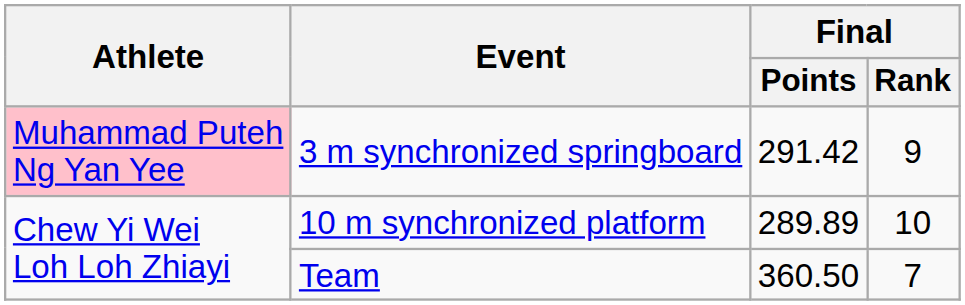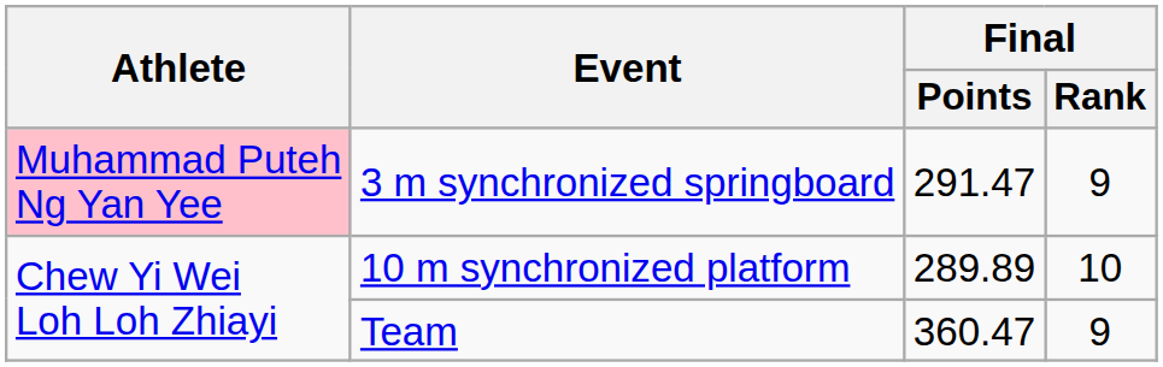 <table class=wikitable style="font-size:90%;">
 <tr>
 <th rowspan="2">Athlete</th>
 <th rowspan="2">Event</th>
 <th colspan="2">Final</th>
 </tr>
 <tr style="font-size:95%">
 <th>Points</th>
 <th>Rank</th>
 </tr>
 <tr align=center>
 <td align=left style="background: pink;"><a href='#'>Muhammad Puteh</a><br><a href='#'>Ng Yan Yee</a></td>
 <td align=left><a href='#'>3 m synchronized springboard</a></td>
-<td>291.42</td>
+<td>291.47</td>
 <td>9</td>
 </tr>
 <tr align=center>
 <td align=left rowspan=2><a href='#'>Chew Yi Wei</a><br><a href='#'>Loh Loh Zhiayi</a></td>
 <td align=left><a href='#'>10 m synchronized platform</a></td>
 <td>289.89</td>
 <td>10</td>
 </tr>
 <tr align=center>
 <td align=left><a href='#'>Team</a></td>
-<td>360.50</td>
-<td>7</td>
+<td>360.47</td>
+<td>9</td>
 </tr>
 </table>
